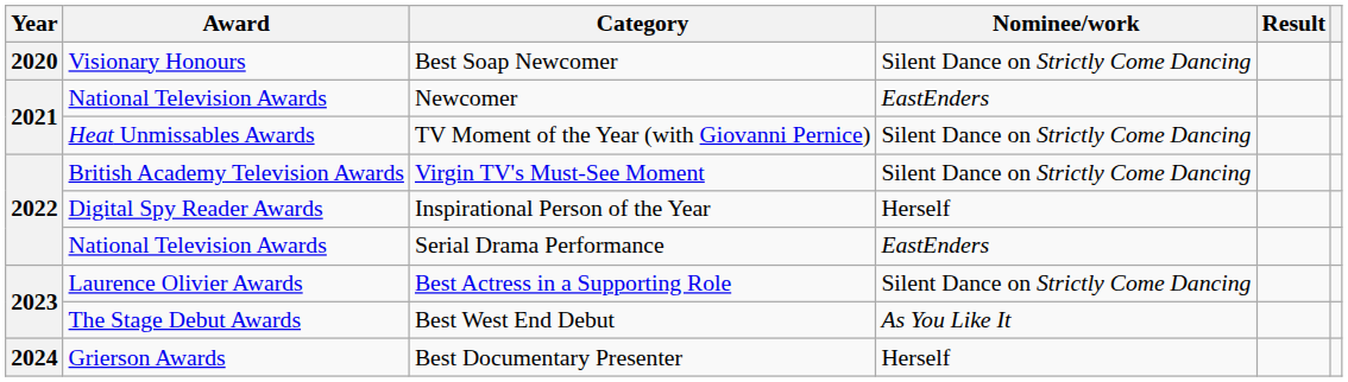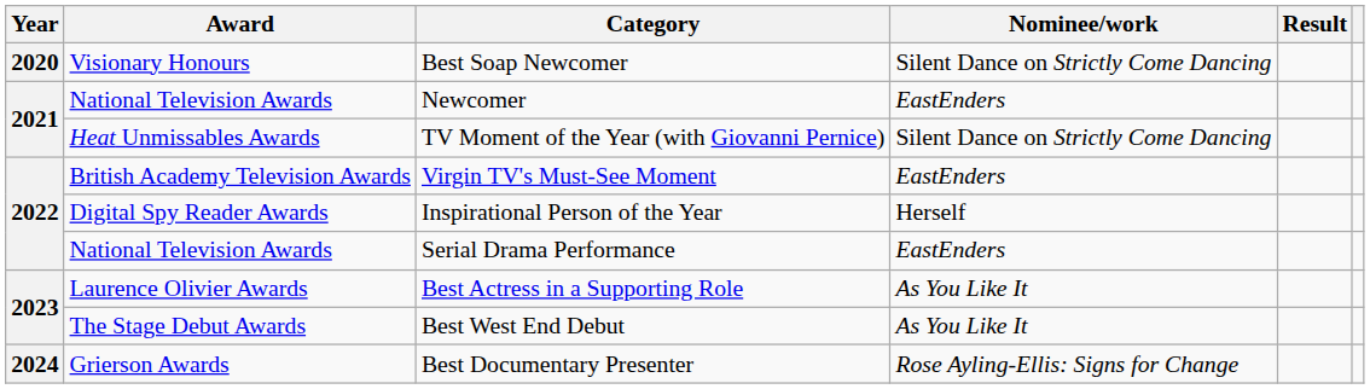 <table class="wikitable plainrowheaders">
 <tr>
 <th>Year</th>
 <th>Award</th>
 <th>Category</th>
 <th>Nominee/work</th>
 <th>Result</th>
 <th></th>
 </tr>
 <tr>
 <th scope="row">2020</th>
 <td><a href='#'>Visionary Honours</a></td>
 <td>Best Soap Newcomer</td>
 <td>Silent Dance on <em>Strictly Come Dancing</em></td>
 <td></td>
 <td style="text-align:center;"></td>
 </tr>
 <tr>
 <th rowspan="2" scope="row">2021</th>
 <td><a href='#'>National Television Awards</a></td>
 <td>Newcomer</td>
 <td><em>EastEnders</em></td>
 <td></td>
 <td style="text-align:center;"></td>
 </tr>
 <tr>
 <td><a href='#'><em>Heat</em> Unmissables Awards</a></td>
 <td>TV Moment of the Year (with <a href='#'>Giovanni Pernice</a>)</td>
 <td>Silent Dance on <em>Strictly Come Dancing</em></td>
 <td></td>
 <td style="text-align:center;"></td>
 </tr>
 <tr>
 <th rowspan="3" scope="row">2022</th>
 <td><a href='#'>British Academy Television Awards</a></td>
 <td><a href='#'>Virgin TV's Must-See Moment</a></td>
-<td>Silent Dance on <em>Strictly Come Dancing</em></td>
+<td><em>EastEnders</em></td>
 <td></td>
 <td style="text-align:center;"></td>
 </tr>
 <tr>
 <td><a href='#'>Digital Spy Reader Awards</a></td>
 <td>Inspirational Person of the Year</td>
 <td>Herself</td>
 <td></td>
 <td style="text-align:center;"></td>
 </tr>
 <tr>
 <td><a href='#'>National Television Awards</a></td>
 <td>Serial Drama Performance</td>
 <td><em>EastEnders</em></td>
 <td></td>
 <td style="text-align:center;"></td>
 </tr>
 <tr>
 <th rowspan="2" scope="row">2023</th>
 <td><a href='#'>Laurence Olivier Awards</a></td>
 <td><a href='#'>Best Actress in a Supporting Role</a></td>
-<td>Silent Dance on <em>Strictly Come Dancing</em></td>
+<td><em>As You Like It</em></td>
 <td></td>
 <td style="text-align:center;"></td>
 </tr>
 <tr>
 <td><a href='#'>The Stage Debut Awards</a></td>
 <td>Best West End Debut</td>
 <td><em>As You Like It</em></td>
 <td></td>
 <td style="text-align:center;"></td>
 </tr>
 <tr>
 <th scope="row">2024</th>
 <td><a href='#'>Grierson Awards</a></td>
 <td>Best Documentary Presenter</td>
-<td>Herself</td>
+<td><em>Rose Ayling-Ellis: Signs for Change</em></td>
 <td></td>
 <td style="text-align:center;"></td>
 </tr>
 </table>
